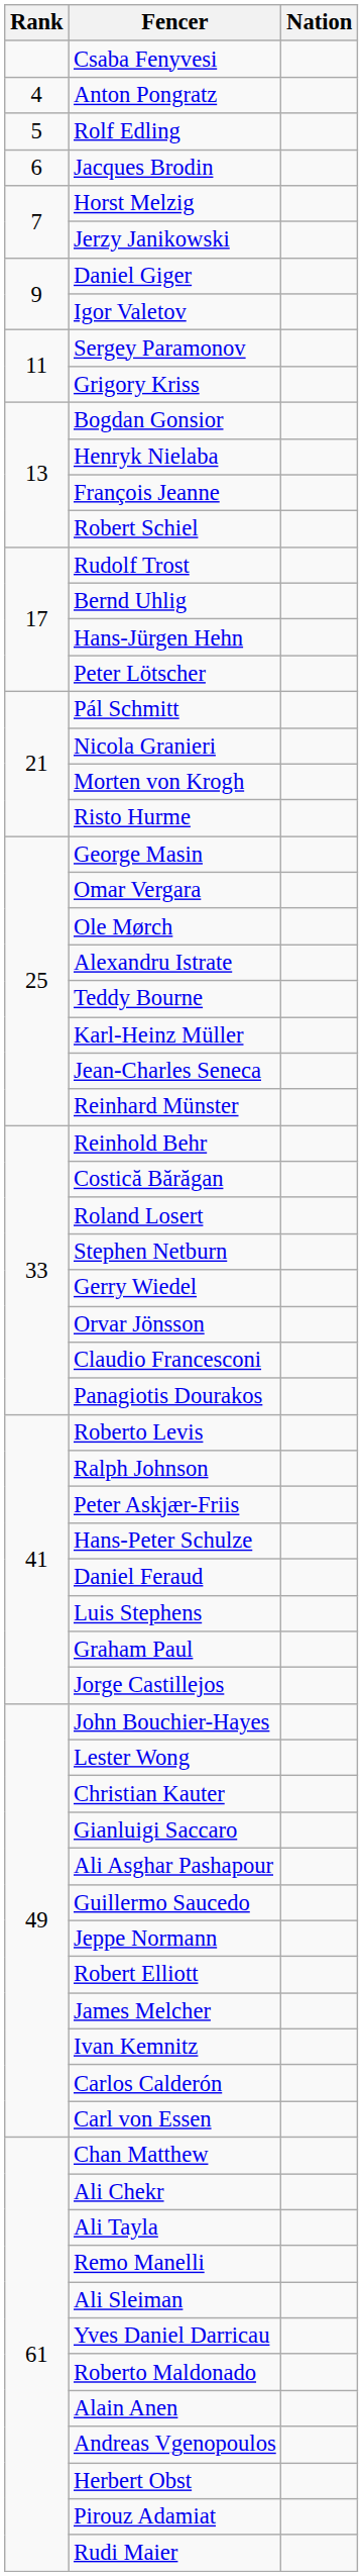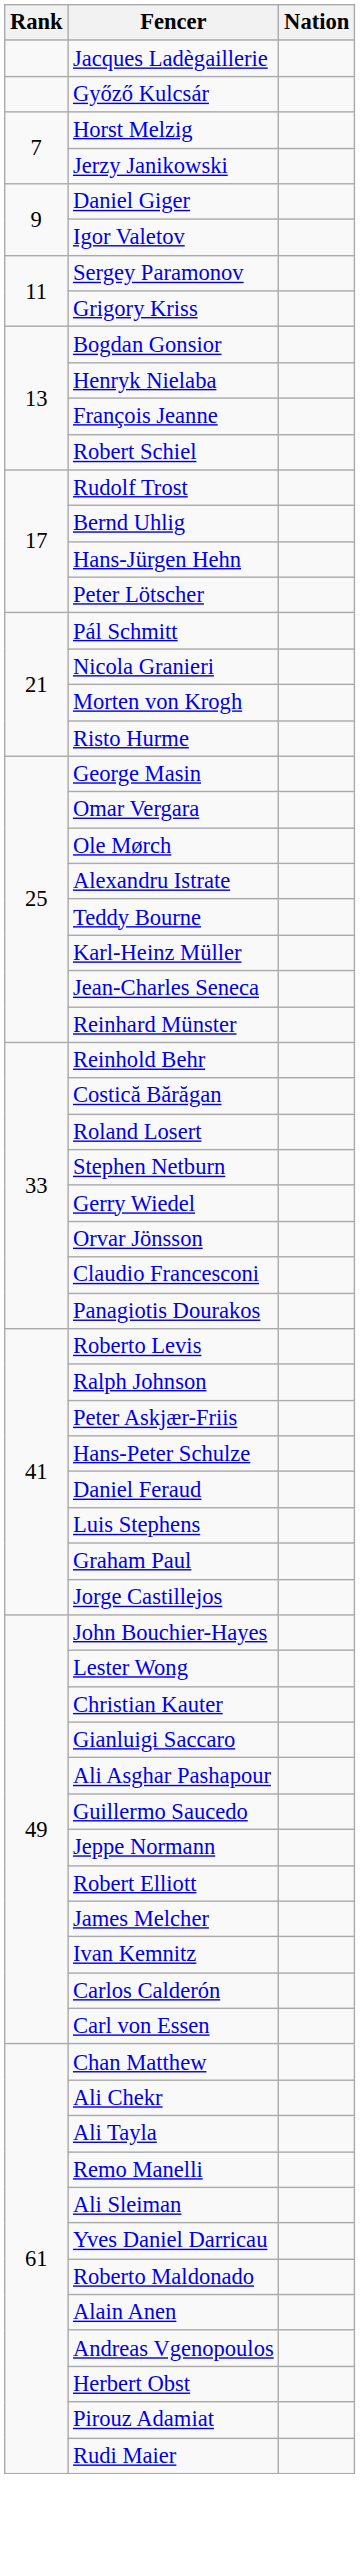 <table class="wikitable sortable" style="text-align: center;">
 <tr>
 <th>Rank</th>
 <th>Fencer</th>
 <th>Nation</th>
 </tr>
 <tr>
 <td></td>
-<td align=left><a href='#'>Csaba Fenyvesi</a></td>
+<td align=left><a href='#'>Jacques Ladègaillerie</a></td>
 <td align=left></td>
 </tr>
 <tr>
-<td>4</td>
-<td align=left><a href='#'>Anton Pongratz</a></td>
-<td align=left></td>
-</tr>
-<tr>
-<td>5</td>
-<td align=left><a href='#'>Rolf Edling</a></td>
-<td align=left></td>
-</tr>
-<tr>
-<td>6</td>
-<td align=left><a href='#'>Jacques Brodin</a></td>
+<td></td>
+<td align=left><a href='#'>Győző Kulcsár</a></td>
 <td align=left></td>
 </tr>
 <tr>
 <td rowspan=2>7</td>
 <td align=left><a href='#'>Horst Melzig</a></td>
 <td align=left></td>
 </tr>
 <tr>
 <td align=left><a href='#'>Jerzy Janikowski</a></td>
 <td align=left></td>
 </tr>
 <tr>
 <td rowspan=2>9</td>
 <td align=left><a href='#'>Daniel Giger</a></td>
 <td align=left></td>
 </tr>
 <tr>
 <td align=left><a href='#'>Igor Valetov</a></td>
 <td align=left></td>
 </tr>
 <tr>
 <td rowspan=2>11</td>
 <td align=left><a href='#'>Sergey Paramonov</a></td>
 <td align=left></td>
 </tr>
 <tr>
 <td align=left><a href='#'>Grigory Kriss</a></td>
 <td align=left></td>
 </tr>
 <tr>
 <td rowspan=4>13</td>
 <td align=left><a href='#'>Bogdan Gonsior</a></td>
 <td align=left></td>
 </tr>
 <tr>
 <td align=left><a href='#'>Henryk Nielaba</a></td>
 <td align=left></td>
 </tr>
 <tr>
 <td align=left><a href='#'>François Jeanne</a></td>
 <td align=left></td>
 </tr>
 <tr>
 <td align=left><a href='#'>Robert Schiel</a></td>
 <td align=left></td>
 </tr>
 <tr>
 <td rowspan=4>17</td>
 <td align=left><a href='#'>Rudolf Trost</a></td>
 <td align=left></td>
 </tr>
 <tr>
 <td align=left><a href='#'>Bernd Uhlig</a></td>
 <td align=left></td>
 </tr>
 <tr>
 <td align=left><a href='#'>Hans-Jürgen Hehn</a></td>
 <td align=left></td>
 </tr>
 <tr>
 <td align=left><a href='#'>Peter Lötscher</a></td>
 <td align=left></td>
 </tr>
 <tr>
 <td rowspan=4>21</td>
 <td align=left><a href='#'>Pál Schmitt</a></td>
 <td align=left></td>
 </tr>
 <tr>
 <td align=left><a href='#'>Nicola Granieri</a></td>
 <td align=left></td>
 </tr>
 <tr>
 <td align=left><a href='#'>Morten von Krogh</a></td>
 <td align=left></td>
 </tr>
 <tr>
 <td align=left><a href='#'>Risto Hurme</a></td>
 <td align=left></td>
 </tr>
 <tr>
 <td rowspan=8>25</td>
 <td align=left><a href='#'>George Masin</a></td>
 <td align=left></td>
 </tr>
 <tr>
 <td align=left><a href='#'>Omar Vergara</a></td>
 <td align=left></td>
 </tr>
 <tr>
 <td align=left><a href='#'>Ole Mørch</a></td>
 <td align=left></td>
 </tr>
 <tr>
 <td align=left><a href='#'>Alexandru Istrate</a></td>
 <td align=left></td>
 </tr>
 <tr>
 <td align=left><a href='#'>Teddy Bourne</a></td>
 <td align=left></td>
 </tr>
 <tr>
 <td align=left><a href='#'>Karl-Heinz Müller</a></td>
 <td align=left></td>
 </tr>
 <tr>
 <td align=left><a href='#'>Jean-Charles Seneca</a></td>
 <td align=left></td>
 </tr>
 <tr>
 <td align=left><a href='#'>Reinhard Münster</a></td>
 <td align=left></td>
 </tr>
 <tr>
 <td rowspan=8>33</td>
 <td align=left><a href='#'>Reinhold Behr</a></td>
 <td align=left></td>
 </tr>
 <tr>
 <td align=left><a href='#'>Costică Bărăgan</a></td>
 <td align=left></td>
 </tr>
 <tr>
 <td align=left><a href='#'>Roland Losert</a></td>
 <td align=left></td>
 </tr>
 <tr>
 <td align=left><a href='#'>Stephen Netburn</a></td>
 <td align=left></td>
 </tr>
 <tr>
 <td align=left><a href='#'>Gerry Wiedel</a></td>
 <td align=left></td>
 </tr>
 <tr>
 <td align=left><a href='#'>Orvar Jönsson</a></td>
 <td align=left></td>
 </tr>
 <tr>
 <td align=left><a href='#'>Claudio Francesconi</a></td>
 <td align=left></td>
 </tr>
 <tr>
 <td align=left><a href='#'>Panagiotis Dourakos</a></td>
 <td align=left></td>
 </tr>
 <tr>
 <td rowspan=8>41</td>
 <td align=left><a href='#'>Roberto Levis</a></td>
 <td align=left></td>
 </tr>
 <tr>
 <td align=left><a href='#'>Ralph Johnson</a></td>
 <td align=left></td>
 </tr>
 <tr>
 <td align=left><a href='#'>Peter Askjær-Friis</a></td>
 <td align=left></td>
 </tr>
 <tr>
 <td align=left><a href='#'>Hans-Peter Schulze</a></td>
 <td align=left></td>
 </tr>
 <tr>
 <td align=left><a href='#'>Daniel Feraud</a></td>
 <td align=left></td>
 </tr>
 <tr>
 <td align=left><a href='#'>Luis Stephens</a></td>
 <td align=left></td>
 </tr>
 <tr>
 <td align=left><a href='#'>Graham Paul</a></td>
 <td align=left></td>
 </tr>
 <tr>
 <td align=left><a href='#'>Jorge Castillejos</a></td>
 <td align=left></td>
 </tr>
 <tr>
 <td rowspan=12>49</td>
 <td align=left><a href='#'>John Bouchier-Hayes</a></td>
 <td align=left></td>
 </tr>
 <tr>
 <td align=left><a href='#'>Lester Wong</a></td>
 <td align=left></td>
 </tr>
 <tr>
 <td align=left><a href='#'>Christian Kauter</a></td>
 <td align=left></td>
 </tr>
 <tr>
 <td align=left><a href='#'>Gianluigi Saccaro</a></td>
 <td align=left></td>
 </tr>
 <tr>
 <td align=left><a href='#'>Ali Asghar Pashapour</a></td>
 <td align=left></td>
 </tr>
 <tr>
 <td align=left><a href='#'>Guillermo Saucedo</a></td>
 <td align=left></td>
 </tr>
 <tr>
 <td align=left><a href='#'>Jeppe Normann</a></td>
 <td align=left></td>
 </tr>
 <tr>
 <td align=left><a href='#'>Robert Elliott</a></td>
 <td align=left></td>
 </tr>
 <tr>
 <td align=left><a href='#'>James Melcher</a></td>
 <td align=left></td>
 </tr>
 <tr>
 <td align=left><a href='#'>Ivan Kemnitz</a></td>
 <td align=left></td>
 </tr>
 <tr>
 <td align=left><a href='#'>Carlos Calderón</a></td>
 <td align=left></td>
 </tr>
 <tr>
 <td align=left><a href='#'>Carl von Essen</a></td>
 <td align=left></td>
 </tr>
 <tr>
 <td rowspan=12>61</td>
 <td align=left><a href='#'>Chan Matthew</a></td>
 <td align=left></td>
 </tr>
 <tr>
 <td align=left><a href='#'>Ali Chekr</a></td>
 <td align=left></td>
 </tr>
 <tr>
 <td align=left><a href='#'>Ali Tayla</a></td>
 <td align=left></td>
 </tr>
 <tr>
 <td align=left><a href='#'>Remo Manelli</a></td>
 <td align=left></td>
 </tr>
 <tr>
 <td align=left><a href='#'>Ali Sleiman</a></td>
 <td align=left></td>
 </tr>
 <tr>
 <td align=left><a href='#'>Yves Daniel Darricau</a></td>
 <td align=left></td>
 </tr>
 <tr>
 <td align=left><a href='#'>Roberto Maldonado</a></td>
 <td align=left></td>
 </tr>
 <tr>
 <td align=left><a href='#'>Alain Anen</a></td>
 <td align=left></td>
 </tr>
 <tr>
 <td align=left><a href='#'>Andreas Vgenopoulos</a></td>
 <td align=left></td>
 </tr>
 <tr>
 <td align=left><a href='#'>Herbert Obst</a></td>
 <td align=left></td>
 </tr>
 <tr>
 <td align=left><a href='#'>Pirouz Adamiat</a></td>
 <td align=left></td>
 </tr>
 <tr>
 <td align=left><a href='#'>Rudi Maier</a></td>
 <td align=left></td>
 </tr>
 </table>
